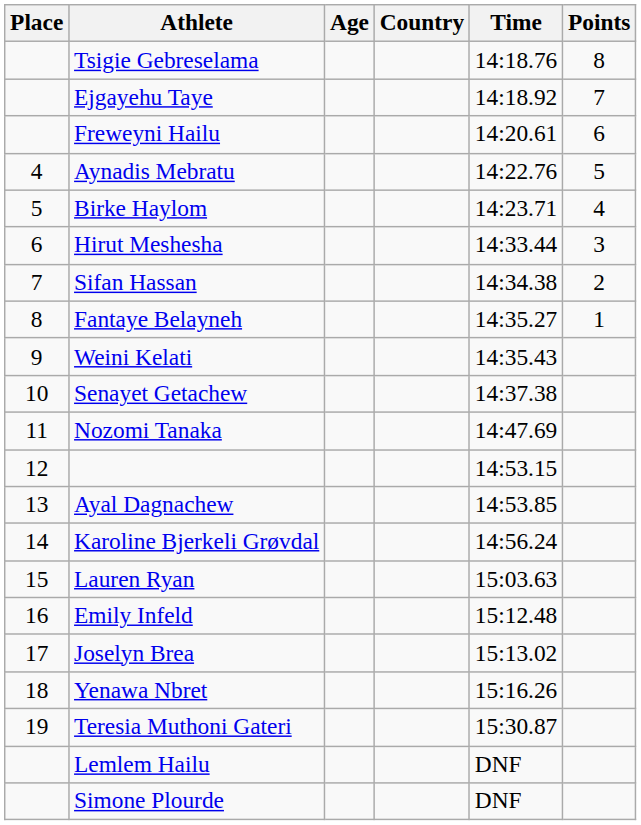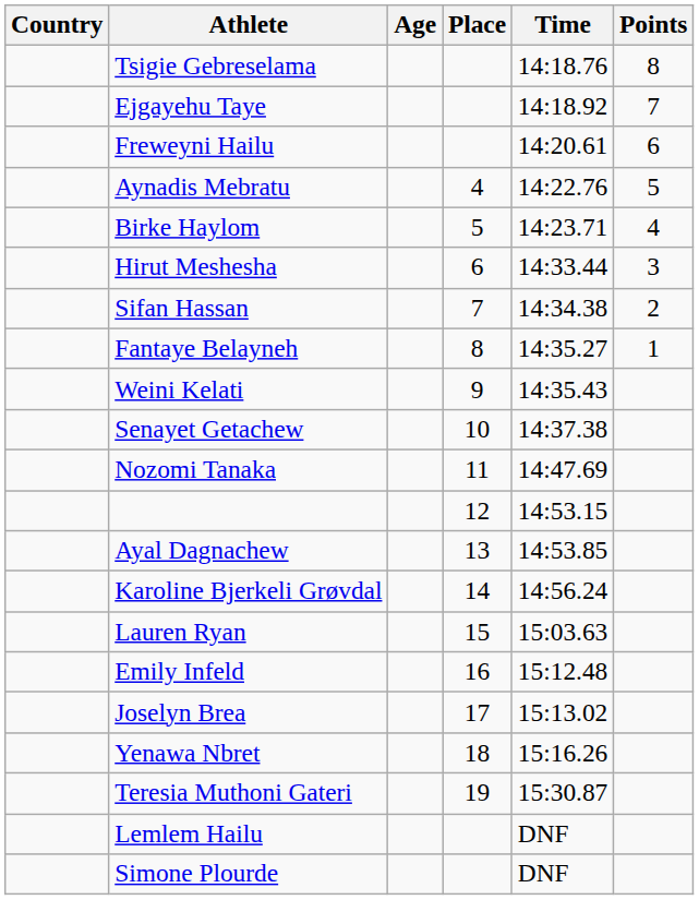 <table class="wikitable mw-datatable sortable">
 <tr>
-<th>Place</th>
+<th>Country</th>
 <th>Athlete</th>
 <th>Age</th>
-<th>Country</th>
+<th>Place</th>
 <th>Time</th>
 <th>Points</th>
 </tr>
 <tr>
-<td align=center></td>
+<td></td>
 <td><a href='#'>Tsigie Gebreselama</a></td>
 <td></td>
-<td></td>
+<td align=center></td>
 <td>14:18.76</td>
 <td align=center>8</td>
 </tr>
 <tr>
-<td align=center></td>
+<td></td>
 <td><a href='#'>Ejgayehu Taye</a></td>
 <td></td>
-<td></td>
+<td align=center></td>
 <td>14:18.92</td>
 <td align=center>7</td>
 </tr>
 <tr>
-<td align=center></td>
+<td></td>
 <td><a href='#'>Freweyni Hailu</a></td>
 <td></td>
-<td></td>
+<td align=center></td>
 <td>14:20.61</td>
 <td align=center>6</td>
 </tr>
 <tr>
-<td align=center>4</td>
+<td></td>
 <td><a href='#'>Aynadis Mebratu</a></td>
 <td></td>
-<td></td>
+<td align=center>4</td>
 <td>14:22.76</td>
 <td align=center>5</td>
 </tr>
 <tr>
-<td align=center>5</td>
+<td></td>
 <td><a href='#'>Birke Haylom</a></td>
 <td></td>
-<td></td>
+<td align=center>5</td>
 <td>14:23.71</td>
 <td align=center>4</td>
 </tr>
 <tr>
-<td align=center>6</td>
+<td></td>
 <td><a href='#'>Hirut Meshesha</a></td>
 <td></td>
-<td></td>
+<td align=center>6</td>
 <td>14:33.44</td>
 <td align=center>3</td>
 </tr>
 <tr>
-<td align=center>7</td>
+<td></td>
 <td><a href='#'>Sifan Hassan</a></td>
 <td></td>
-<td></td>
+<td align=center>7</td>
 <td>14:34.38</td>
 <td align=center>2</td>
 </tr>
 <tr>
-<td align=center>8</td>
+<td></td>
 <td><a href='#'>Fantaye Belayneh</a></td>
 <td></td>
-<td></td>
+<td align=center>8</td>
 <td>14:35.27</td>
 <td align=center>1</td>
 </tr>
 <tr>
-<td align=center>9</td>
+<td></td>
 <td><a href='#'>Weini Kelati</a></td>
 <td></td>
-<td></td>
+<td align=center>9</td>
 <td>14:35.43</td>
 <td align=center></td>
 </tr>
 <tr>
-<td align=center>10</td>
+<td></td>
 <td><a href='#'>Senayet Getachew</a></td>
 <td></td>
-<td></td>
+<td align=center>10</td>
 <td>14:37.38</td>
 <td align=center></td>
 </tr>
 <tr>
-<td align=center>11</td>
+<td></td>
 <td><a href='#'>Nozomi Tanaka</a></td>
 <td></td>
-<td></td>
+<td align=center>11</td>
 <td>14:47.69</td>
 <td align=center></td>
 </tr>
 <tr>
-<td align=center>12</td>
 <td></td>
 <td></td>
 <td></td>
+<td align=center>12</td>
 <td>14:53.15</td>
 <td align=center></td>
 </tr>
 <tr>
-<td align=center>13</td>
+<td></td>
 <td><a href='#'>Ayal Dagnachew</a></td>
 <td></td>
-<td></td>
+<td align=center>13</td>
 <td>14:53.85</td>
 <td align=center></td>
 </tr>
 <tr>
-<td align=center>14</td>
+<td></td>
 <td><a href='#'>Karoline Bjerkeli Grøvdal</a></td>
 <td></td>
-<td></td>
+<td align=center>14</td>
 <td>14:56.24</td>
 <td align=center></td>
 </tr>
 <tr>
-<td align=center>15</td>
+<td></td>
 <td><a href='#'>Lauren Ryan</a></td>
 <td></td>
-<td></td>
+<td align=center>15</td>
 <td>15:03.63</td>
 <td align=center></td>
 </tr>
 <tr>
-<td align=center>16</td>
+<td></td>
 <td><a href='#'>Emily Infeld</a></td>
 <td></td>
-<td></td>
+<td align=center>16</td>
 <td>15:12.48</td>
 <td align=center></td>
 </tr>
 <tr>
-<td align=center>17</td>
+<td></td>
 <td><a href='#'>Joselyn Brea</a></td>
 <td></td>
-<td></td>
+<td align=center>17</td>
 <td>15:13.02</td>
 <td align=center></td>
 </tr>
 <tr>
-<td align=center>18</td>
+<td></td>
 <td><a href='#'>Yenawa Nbret</a></td>
 <td></td>
-<td></td>
+<td align=center>18</td>
 <td>15:16.26</td>
 <td align=center></td>
 </tr>
 <tr>
-<td align=center>19</td>
+<td></td>
 <td><a href='#'>Teresia Muthoni Gateri</a></td>
 <td></td>
-<td></td>
+<td align=center>19</td>
 <td>15:30.87</td>
 <td align=center></td>
 </tr>
 <tr>
-<td align=center></td>
+<td></td>
 <td><a href='#'>Lemlem Hailu</a></td>
 <td></td>
-<td></td>
+<td align=center></td>
 <td>DNF</td>
 <td align=center></td>
 </tr>
 <tr>
-<td align=center></td>
+<td></td>
 <td><a href='#'>Simone Plourde</a></td>
 <td></td>
-<td></td>
+<td align=center></td>
 <td>DNF</td>
 <td align=center></td>
 </tr>
 </table>
